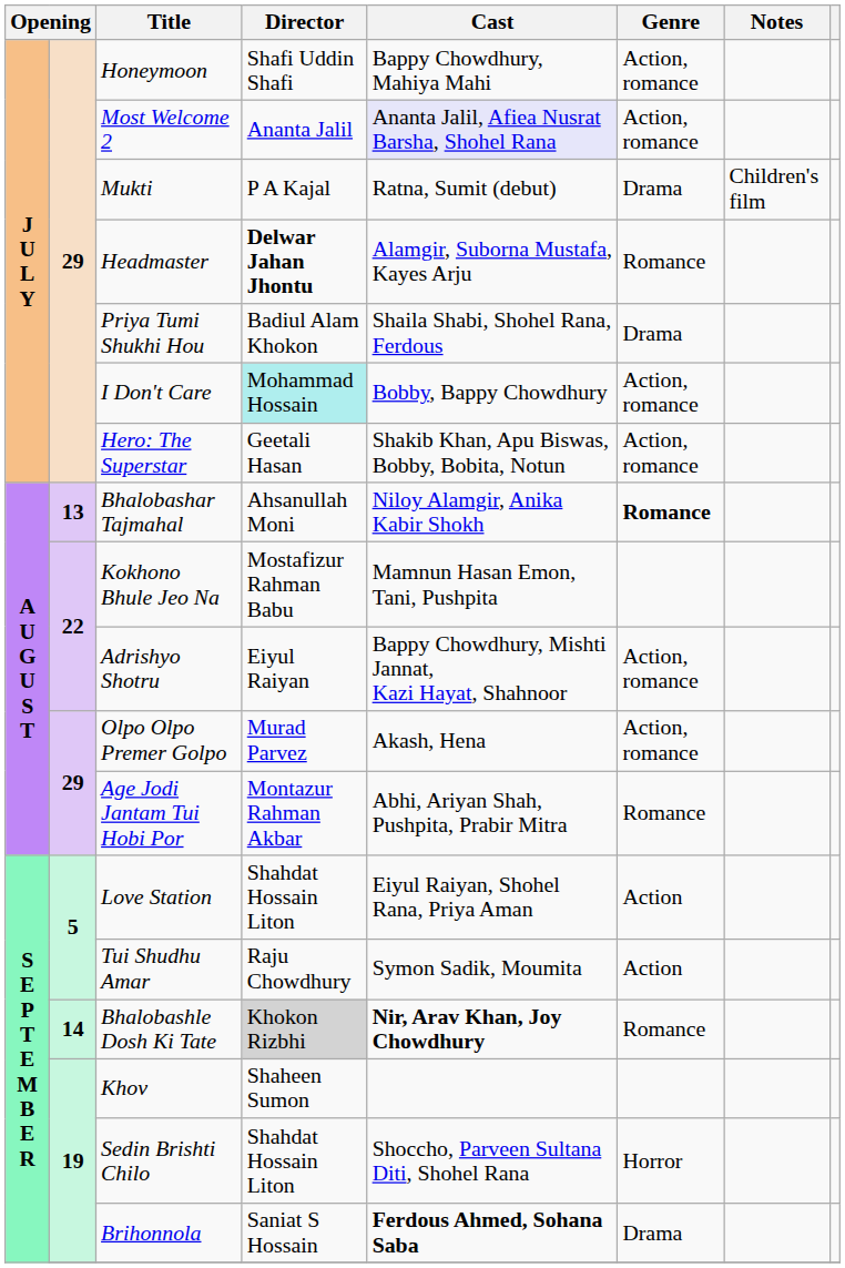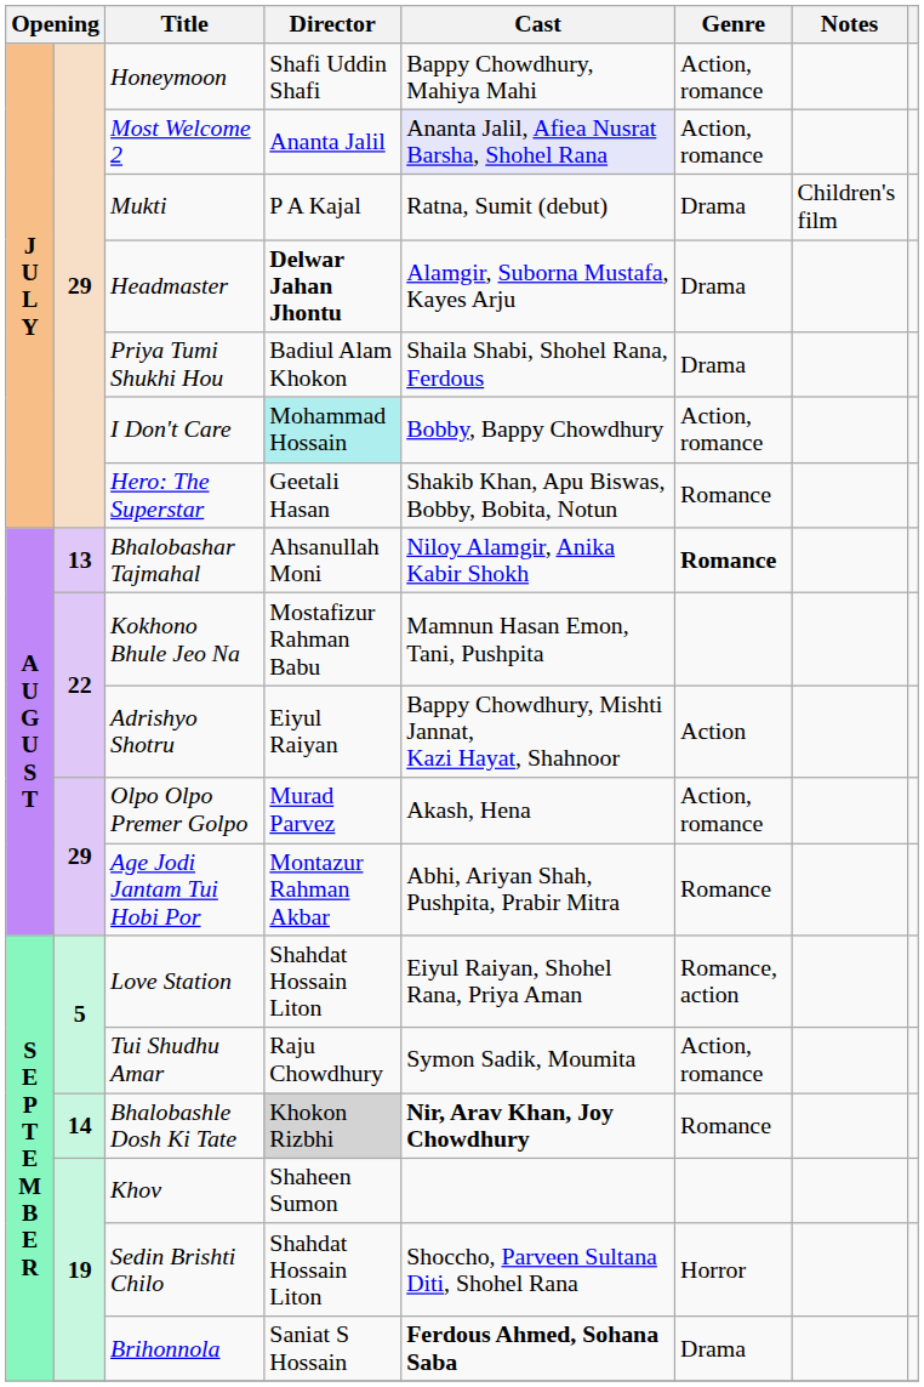 <table class="wikitable sortable">
 <tr>
 <th colspan="2" style="width:6%;">Opening</th>
 <th>Title</th>
 <th style="width:15%;">Director</th>
 <th style="width:30%;">Cast</th>
 <th>Genre</th>
 <th>Notes</th>
 <th></th>
 </tr>
 <tr>
 <th rowspan="7" style="text-align:center; background:#f7bf87">J<br>U<br>L<br>Y</th>
 <td rowspan="7" style="text-align:center; background:#f7dfc7"><strong>29</strong></td>
 <td><em>Honeymoon</em></td>
 <td>Shafi Uddin Shafi</td>
 <td>Bappy Chowdhury, Mahiya Mahi</td>
 <td>Action, romance</td>
 <td></td>
 <td></td>
 </tr>
 <tr>
 <td><em><a href='#'>Most Welcome 2</a></em></td>
 <td><a href='#'>Ananta Jalil</a></td>
 <td style="background: lavender;">Ananta Jalil, <a href='#'>Afiea Nusrat Barsha</a>, <a href='#'>Shohel Rana</a></td>
 <td>Action, romance</td>
 <td></td>
 <td></td>
 </tr>
 <tr>
 <td><em>Mukti</em></td>
 <td>P A Kajal</td>
 <td>Ratna, Sumit (debut)</td>
 <td>Drama</td>
 <td>Children's film</td>
 <td></td>
 </tr>
 <tr>
 <td><em>Headmaster</em></td>
 <td><strong>Delwar Jahan Jhontu</strong></td>
 <td><a href='#'>Alamgir</a>, <a href='#'>Suborna Mustafa</a>, Kayes Arju</td>
-<td>Romance</td>
+<td>Drama</td>
 <td></td>
 <td></td>
 </tr>
 <tr>
 <td><em>Priya Tumi Shukhi Hou</em></td>
 <td>Badiul Alam Khokon</td>
 <td>Shaila Shabi, Shohel Rana, <a href='#'>Ferdous</a></td>
 <td>Drama</td>
 <td></td>
 <td></td>
 </tr>
 <tr>
 <td><em>I Don't Care</em></td>
 <td style="background: paleturquoise;">Mohammad Hossain</td>
 <td><a href='#'>Bobby</a>, Bappy Chowdhury</td>
 <td>Action, romance</td>
 <td></td>
 <td></td>
 </tr>
 <tr>
 <td><em><a href='#'>Hero: The Superstar</a></em></td>
 <td>Geetali Hasan</td>
 <td>Shakib Khan, Apu Biswas, Bobby, Bobita, Notun</td>
-<td>Action, romance</td>
+<td>Romance</td>
 <td></td>
 <td></td>
 </tr>
 <tr>
 <th rowspan="5" style="text-align:center; background:#bf87f7">A<br>U<br>G<br>U<br>S<br>T</th>
 <td rowspan="1" style="text-align:center; background:#dfc7f7"><strong>13</strong></td>
 <td><em>Bhalobashar Tajmahal</em></td>
 <td>Ahsanullah Moni</td>
 <td><a href='#'>Niloy Alamgir</a>, <a href='#'>Anika Kabir Shokh</a></td>
 <td><strong>Romance</strong></td>
 <td></td>
 <td></td>
 </tr>
 <tr>
 <td rowspan="2" style="text-align:center; background:#dfc7f7"><strong>22</strong></td>
 <td><em>Kokhono Bhule Jeo Na</em></td>
 <td>Mostafizur Rahman Babu</td>
 <td>Mamnun Hasan Emon, Tani, Pushpita</td>
 <td></td>
 <td></td>
 <td></td>
 </tr>
 <tr>
 <td><em>Adrishyo Shotru</em></td>
 <td>Eiyul Raiyan</td>
 <td>Bappy Chowdhury, Mishti Jannat,<br><a href='#'>Kazi Hayat</a>, Shahnoor</td>
-<td>Action, romance</td>
+<td>Action</td>
 <td></td>
 <td></td>
 </tr>
 <tr>
 <td rowspan="2" style="text-align:center; background:#dfc7f7"><strong>29</strong></td>
 <td><em>Olpo Olpo Premer Golpo</em></td>
 <td><a href='#'>Murad Parvez</a></td>
 <td>Akash, Hena</td>
 <td>Action, romance</td>
 <td></td>
 <td></td>
 </tr>
 <tr>
 <td><em><a href='#'>Age Jodi Jantam Tui Hobi Por</a></em></td>
 <td><a href='#'>Montazur Rahman Akbar</a></td>
 <td>Abhi, Ariyan Shah, Pushpita, Prabir Mitra</td>
 <td>Romance</td>
 <td></td>
 <td></td>
 </tr>
 <tr>
 <th rowspan="7" style="text-align:center; background:#87f7bf">S<br>E<br>P<br>T<br>E<br>M<br>B<br>E<br>R</th>
 <td rowspan="2" style="text-align:center; background:#c7f7df"><strong>5</strong></td>
 <td><em>Love Station</em></td>
 <td>Shahdat Hossain Liton</td>
 <td>Eiyul Raiyan, Shohel Rana, Priya Aman</td>
-<td>Action</td>
+<td>Romance, action</td>
 <td></td>
 <td></td>
 </tr>
 <tr>
 <td><em>Tui Shudhu Amar</em></td>
 <td>Raju Chowdhury</td>
 <td>Symon Sadik, Moumita</td>
-<td>Action</td>
+<td>Action, romance</td>
 <td></td>
 <td></td>
 </tr>
 <tr>
 <td rowspan="1" style="text-align:center; background:#c7f7df"><strong>14</strong></td>
 <td><em>Bhalobashle Dosh Ki Tate</em></td>
 <td style="background: lightgrey;">Khokon Rizbhi</td>
 <td><strong>Nir, Arav Khan, Joy Chowdhury</strong></td>
 <td>Romance</td>
 <td></td>
 <td></td>
 </tr>
 <tr>
 <td rowspan="3" style="text-align:center; background:#c7f7df"><strong>19</strong></td>
 <td><em>Khov</em></td>
 <td>Shaheen Sumon</td>
 <td></td>
 <td></td>
 <td></td>
 <td></td>
 </tr>
 <tr>
 <td><em>Sedin Brishti Chilo</em></td>
 <td>Shahdat Hossain Liton</td>
 <td>Shoccho, <a href='#'>Parveen Sultana Diti</a>, Shohel Rana</td>
 <td>Horror</td>
 <td></td>
 <td></td>
 </tr>
 <tr>
 <td><em><a href='#'>Brihonnola</a></em></td>
 <td>Saniat S Hossain</td>
 <td><strong>Ferdous Ahmed, Sohana Saba</strong></td>
 <td>Drama</td>
 <td></td>
 <td></td>
 </tr>
 <tr>
 </tr>
 </table>
